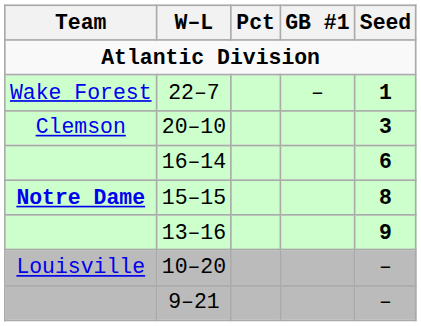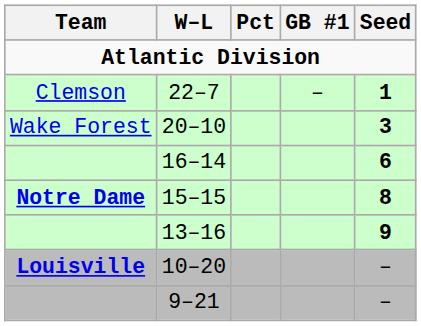 <table class="wikitable" style="float:left; margin-right:1em; text-align:center;">
 <tr>
 <th>Team</th>
 <th>W–L</th>
 <th>Pct</th>
 <th>GB #1</th>
 <th>Seed<br></th>
 </tr>
 <tr>
 <td colspan="7" align="center"><strong>Atlantic Division</strong></td>
 </tr>
 <tr bgcolor=ccffcc>
-<td><a href='#'>Wake Forest</a></td>
+<td><a href='#'>Clemson</a></td>
 <td>22–7</td>
 <td></td>
 <td>–</td>
 <td><strong>1</strong></td>
 </tr>
 <tr bgcolor=ccffcc>
-<td><a href='#'>Clemson</a></td>
+<td><a href='#'>Wake Forest</a></td>
 <td>20–10</td>
 <td></td>
 <td></td>
 <td><strong>3</strong></td>
 </tr>
 <tr bgcolor=ccffcc>
 <td></td>
 <td>16–14</td>
 <td></td>
 <td></td>
 <td><strong>6</strong></td>
 </tr>
 <tr bgcolor=ccffcc>
 <td><strong><a href='#'>Notre Dame</a></strong></td>
 <td>15–15</td>
 <td></td>
 <td></td>
 <td><strong>8</strong></td>
 </tr>
 <tr bgcolor=ccffcc>
 <td></td>
 <td>13–16</td>
 <td></td>
 <td></td>
 <td><strong>9</strong></td>
 </tr>
 <tr bgcolor=bbbbbb>
-<td><a href='#'>Louisville</a></td>
+<td><strong><a href='#'>Louisville</a></strong></td>
 <td>10–20</td>
 <td></td>
 <td></td>
 <td>–</td>
 </tr>
 <tr bgcolor=bbbbbb>
 <td></td>
 <td>9–21</td>
 <td></td>
 <td></td>
 <td>–</td>
 </tr>
 </table>
